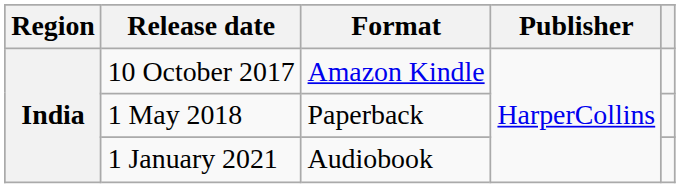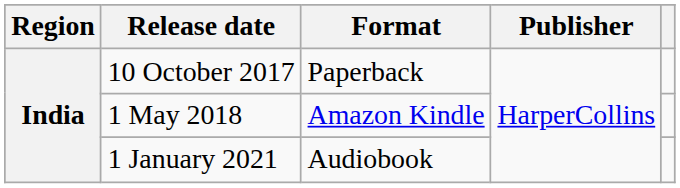 <table class="wikitable plainrowheaders">
 <tr>
 <th scope="col">Region</th>
 <th scope="col">Release date</th>
 <th scope="col">Format</th>
 <th scope="col">Publisher</th>
 <th></th>
 </tr>
 <tr>
 <th scope="row" rowspan="3">India</th>
 <td>10 October 2017</td>
-<td><a href='#'>Amazon Kindle</a></td>
+<td>Paperback</td>
 <td rowspan="3"><a href='#'>HarperCollins</a></td>
 <td style="text-align: center;"></td>
 </tr>
 <tr>
 <td>1 May 2018</td>
-<td>Paperback</td>
+<td><a href='#'>Amazon Kindle</a></td>
 <td style="text-align: center;"></td>
 </tr>
 <tr>
 <td>1 January 2021</td>
 <td>Audiobook</td>
 <td style="text-align: center;"></td>
 </tr>
 </table>
